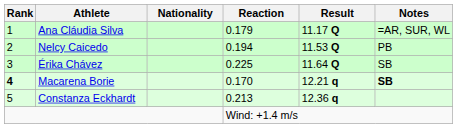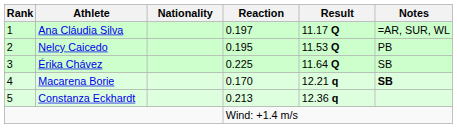 <table class="wikitable" style="font-size:95%" style="width:35em;" style="text-align:center">
 <tr>
 <th>Rank</th>
 <th width=150>Athlete</th>
 <th width=100>Nationality</th>
 <th width=100>Reaction</th>
 <th width=100>Result</th>
 <th>Notes</th>
 </tr>
 <tr bgcolor=ccffcc>
 <td>1</td>
 <td align=left><a href='#'>Ana Cláudia Silva</a></td>
 <td align=left></td>
-<td>0.179</td>
+<td>0.197</td>
 <td>11.17 <strong>Q</strong></td>
 <td>=AR, SUR, WL</td>
 </tr>
 <tr bgcolor=ccffcc>
 <td>2</td>
 <td align=left><a href='#'>Nelcy Caicedo</a></td>
 <td align=left></td>
-<td>0.194</td>
+<td>0.195</td>
 <td>11.53 <strong>Q</strong></td>
 <td>PB</td>
 </tr>
 <tr bgcolor=ccffcc>
 <td>3</td>
 <td align=left><a href='#'>Érika Chávez</a></td>
 <td align=left></td>
 <td>0.225</td>
 <td>11.64 <strong>Q</strong></td>
 <td>SB</td>
 </tr>
 <tr bgcolor=ddffdd>
-<td><strong>4</strong></td>
+<td>4</td>
 <td align=left><a href='#'>Macarena Borie</a></td>
 <td align=left></td>
 <td>0.170</td>
 <td>12.21 <strong>q</strong></td>
 <td><strong>SB</strong></td>
 </tr>
 <tr bgcolor=ddffdd>
 <td>5</td>
 <td align=left><a href='#'>Constanza Eckhardt</a></td>
 <td align=left></td>
 <td>0.213</td>
 <td>12.36 <strong>q</strong></td>
 <td></td>
 </tr>
 <tr class="sortbottom">
 <td colspan=3></td>
 <td colspan="3" style="text-align:left;">Wind: +1.4 m/s</td>
 </tr>
 </table>
